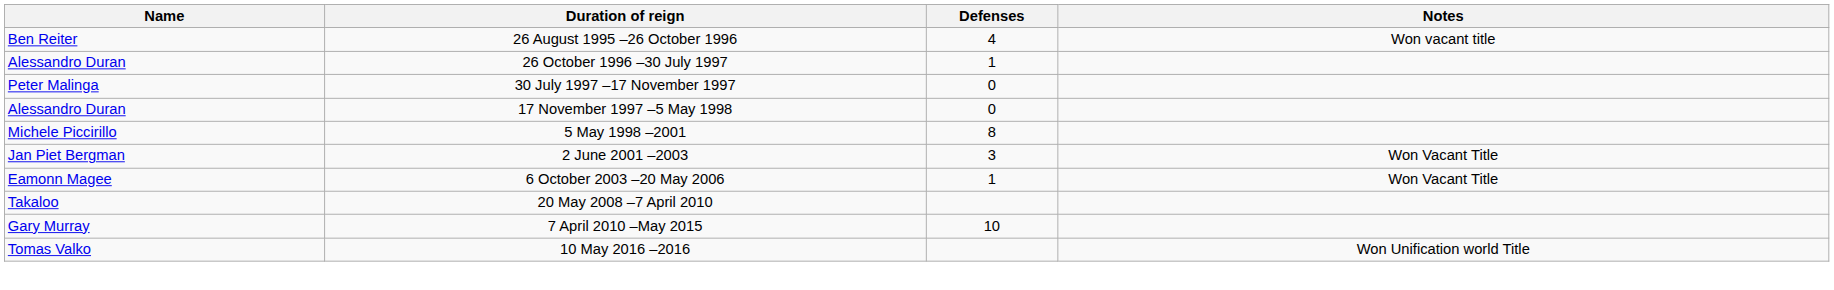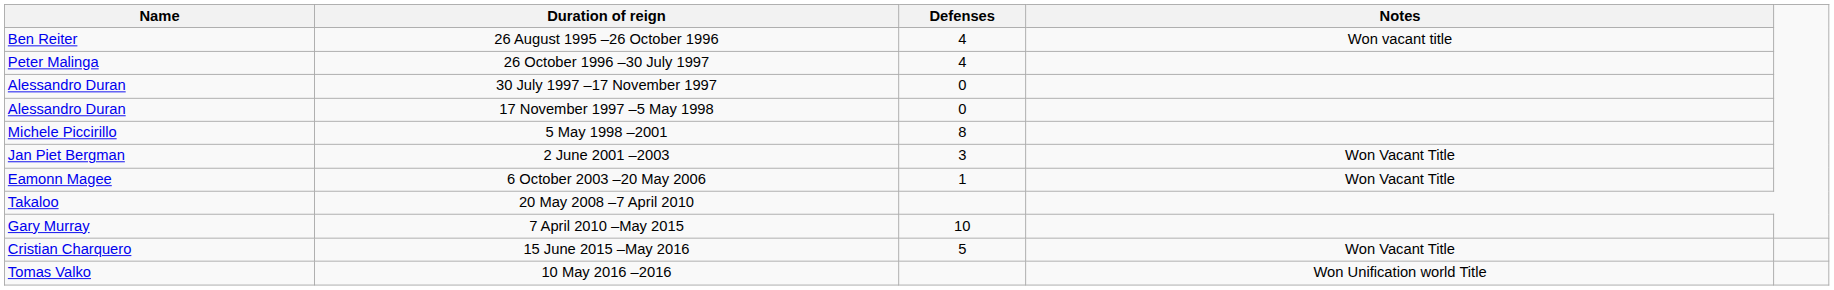 <table class="wikitable" width=100%>
 <tr>
 <th width=17%>Name</th>
 <th width=32%>Duration of reign</th>
 <th width=7%>Defenses</th>
 <th width=41%>Notes</th>
 </tr>
 <tr align=center>
 <td align=left> <a href='#'>Ben Reiter</a></td>
 <td>26 August 1995 –26 October 1996</td>
 <td>4</td>
 <td>Won vacant title</td>
 </tr>
 <tr align=center>
-<td align=left> <a href='#'>Alessandro Duran</a></td>
+<td align=left> <a href='#'>Peter Malinga</a></td>
 <td>26 October 1996 –30 July 1997</td>
-<td>1</td>
+<td>4</td>
 <td></td>
 </tr>
 <tr align=center>
-<td align=left> <a href='#'>Peter Malinga</a></td>
+<td align=left> <a href='#'>Alessandro Duran</a></td>
 <td>30 July 1997 –17 November 1997</td>
 <td>0</td>
 <td></td>
 </tr>
 <tr align=center>
 <td align=left> <a href='#'>Alessandro Duran</a></td>
 <td>17 November 1997 –5 May 1998</td>
 <td>0</td>
 <td></td>
 </tr>
 <tr align=center>
 <td align=left> <a href='#'>Michele Piccirillo</a></td>
 <td>5 May 1998 –2001</td>
 <td>8</td>
 <td></td>
 </tr>
 <tr align=center>
 <td align=left> <a href='#'>Jan Piet Bergman</a></td>
 <td>2 June 2001 –2003</td>
 <td>3</td>
 <td>Won Vacant Title</td>
 </tr>
 <tr align=center>
 <td align=left> <a href='#'>Eamonn Magee</a></td>
 <td>6 October 2003 –20 May 2006</td>
 <td>1</td>
 <td>Won Vacant Title</td>
 </tr>
 <tr align=center>
 <td align=left> <a href='#'>Takaloo</a></td>
 <td>20 May 2008 –7 April 2010</td>
 <td></td>
 </tr>
 <tr align=center>
 <td align=left> <a href='#'>Gary Murray</a></td>
 <td>7 April 2010 –May 2015</td>
 <td>10</td>
 <td></td>
 </tr>
 <tr align=center>
+<td align=left> <a href='#'>Cristian Charquero</a></td>
+<td>15 June 2015 –May 2016</td>
+<td>5</td>
+<td>Won Vacant Title</td>
+<td></td>
+</tr>
+<tr align=center>
 <td align=left> <a href='#'>Tomas Valko</a></td>
 <td>10 May 2016 –2016</td>
 <td></td>
 <td>Won Unification world Title</td>
 </tr>
 </table>
